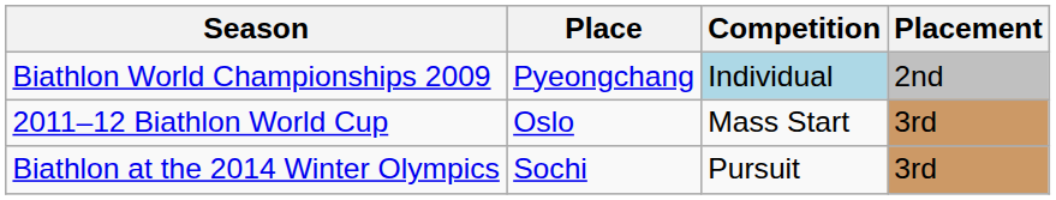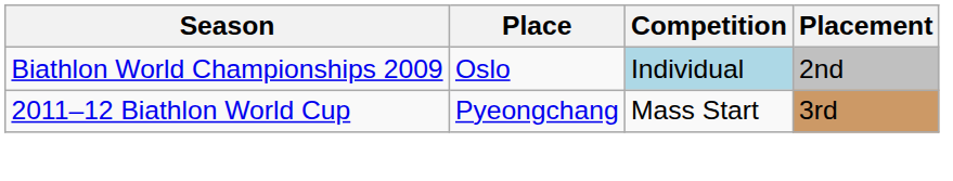 <table class="wikitable sortable">
 <tr>
 <th>Season</th>
 <th>Place</th>
 <th>Competition</th>
 <th>Placement</th>
 </tr>
 <tr>
 <td><a href='#'>Biathlon World Championships 2009</a></td>
-<td> <a href='#'>Pyeongchang</a></td>
+<td> <a href='#'>Oslo</a></td>
 <td style="background: lightblue;">Individual</td>
 <td bgcolor=silver>2nd</td>
 </tr>
 <tr>
 <td><a href='#'>2011–12 Biathlon World Cup</a></td>
-<td> <a href='#'>Oslo</a></td>
+<td> <a href='#'>Pyeongchang</a></td>
 <td>Mass Start</td>
 <td bgcolor="#cc9966">3rd</td>
 </tr>
-<tr>
-<td><a href='#'>Biathlon at the 2014 Winter Olympics</a></td>
-<td> <a href='#'>Sochi</a></td>
-<td>Pursuit</td>
-<td bgcolor="cc9966">3rd</td>
-</tr>
 </table>
